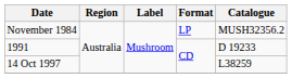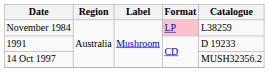 <table class="wikitable">
 <tr>
 <th>Date</th>
 <th>Region</th>
 <th>Label</th>
 <th>Format</th>
 <th>Catalogue</th>
 </tr>
 <tr>
 <td>November 1984</td>
 <td rowspan="3">Australia</td>
 <td rowspan="3"><a href='#'>Mushroom</a></td>
-<td><a href='#'>LP</a></td>
-<td>MUSH32356.2</td>
+<td style="background: pink;"><a href='#'>LP</a></td>
+<td>L38259</td>
 </tr>
 <tr>
 <td>1991</td>
 <td rowspan="2"><a href='#'>CD</a></td>
 <td>D 19233</td>
 </tr>
 <tr>
 <td>14 Oct 1997</td>
-<td>L38259</td>
+<td>MUSH32356.2</td>
 </tr>
 <tr>
 </tr>
 </table>
